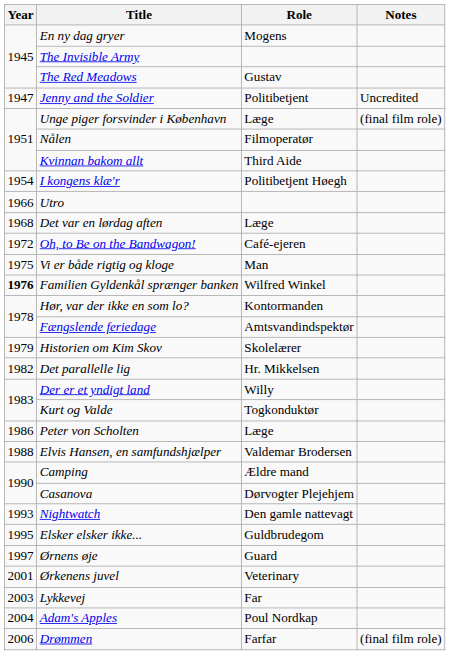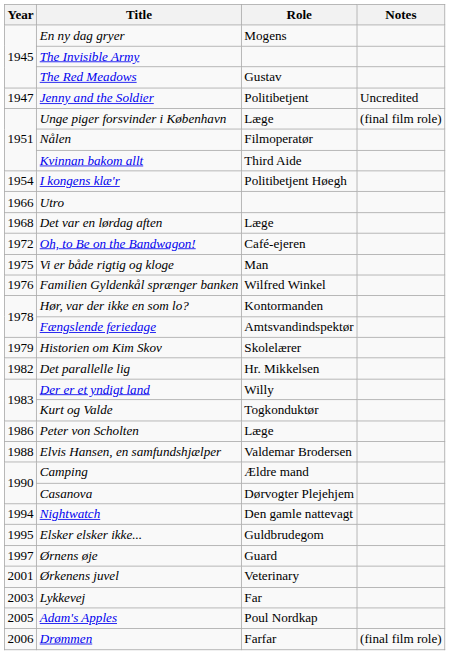 <table class="wikitable sortable">
 <tr>
 <th>Year</th>
 <th>Title</th>
 <th>Role</th>
 <th class="unsortable">Notes</th>
 </tr>
 <tr>
 <td rowspan=3>1945</td>
 <td><em>En ny dag gryer</em></td>
 <td>Mogens</td>
 <td></td>
 </tr>
 <tr>
 <td><em><a href='#'>The Invisible Army</a></em></td>
 <td></td>
 <td></td>
 </tr>
 <tr>
 <td><em><a href='#'>The Red Meadows</a></em></td>
 <td>Gustav</td>
 <td></td>
 </tr>
 <tr>
 <td>1947</td>
 <td><em><a href='#'>Jenny and the Soldier</a></em></td>
 <td>Politibetjent</td>
 <td>Uncredited</td>
 </tr>
 <tr>
 <td rowspan=3>1951</td>
 <td><em>Unge piger forsvinder i København</em></td>
 <td>Læge</td>
 <td>(final film role)</td>
 </tr>
 <tr>
 <td><em>Nålen</em></td>
 <td>Filmoperatør</td>
 <td></td>
 </tr>
 <tr>
 <td><em><a href='#'>Kvinnan bakom allt</a></em></td>
 <td>Third Aide</td>
 <td></td>
 </tr>
 <tr>
 <td>1954</td>
 <td><em><a href='#'>I kongens klæ'r</a></em></td>
 <td>Politibetjent Høegh</td>
 <td></td>
 </tr>
 <tr>
 <td>1966</td>
 <td><em>Utro</em></td>
 <td></td>
 <td></td>
 </tr>
 <tr>
 <td>1968</td>
 <td><em>Det var en lørdag aften</em></td>
 <td>Læge</td>
 <td></td>
 </tr>
 <tr>
 <td>1972</td>
 <td><em><a href='#'>Oh, to Be on the Bandwagon!</a></em></td>
 <td>Café-ejeren</td>
 <td></td>
 </tr>
 <tr>
 <td>1975</td>
 <td><em>Vi er både rigtig og kloge</em></td>
 <td>Man</td>
 <td></td>
 </tr>
 <tr>
-<td><strong>1976</strong></td>
+<td>1976</td>
 <td><em>Familien Gyldenkål sprænger banken</em></td>
 <td>Wilfred Winkel</td>
 <td></td>
 </tr>
 <tr>
 <td rowspan=2>1978</td>
 <td><em>Hør, var der ikke en som lo?</em></td>
 <td>Kontormanden</td>
 <td></td>
 </tr>
 <tr>
 <td><em><a href='#'>Fængslende feriedage</a></em></td>
 <td>Amtsvandindspektør</td>
 <td></td>
 </tr>
 <tr>
 <td>1979</td>
 <td><em>Historien om Kim Skov</em></td>
 <td>Skolelærer</td>
 <td></td>
 </tr>
 <tr>
 <td>1982</td>
 <td><em>Det parallelle lig</em></td>
 <td>Hr. Mikkelsen</td>
 <td></td>
 </tr>
 <tr>
 <td rowspan=2>1983</td>
 <td><em><a href='#'>Der er et yndigt land</a></em></td>
 <td>Willy</td>
 <td></td>
 </tr>
 <tr>
 <td><em>Kurt og Valde</em></td>
 <td>Togkonduktør</td>
 <td></td>
 </tr>
 <tr>
 <td>1986</td>
 <td><em>Peter von Scholten</em></td>
 <td>Læge</td>
 <td></td>
 </tr>
 <tr>
 <td>1988</td>
 <td><em>Elvis Hansen, en samfundshjælper</em></td>
 <td>Valdemar Brodersen</td>
 <td></td>
 </tr>
 <tr>
 <td rowspan=2>1990</td>
 <td><em>Camping</em></td>
 <td>Ældre mand</td>
 <td></td>
 </tr>
 <tr>
 <td><em>Casanova</em></td>
 <td>Dørvogter Plejehjem</td>
 <td></td>
 </tr>
 <tr>
-<td>1993</td>
+<td>1994</td>
 <td><em><a href='#'>Nightwatch</a></em></td>
 <td>Den gamle nattevagt</td>
 <td></td>
 </tr>
 <tr>
 <td>1995</td>
 <td><em>Elsker elsker ikke...</em></td>
 <td>Guldbrudegom</td>
 <td></td>
 </tr>
 <tr>
 <td>1997</td>
 <td><em>Ørnens øje</em></td>
 <td>Guard</td>
 <td></td>
 </tr>
 <tr>
 <td>2001</td>
 <td><em>Ørkenens juvel</em></td>
 <td>Veterinary</td>
 <td></td>
 </tr>
 <tr>
 <td>2003</td>
 <td><em>Lykkevej</em></td>
 <td>Far</td>
 <td></td>
 </tr>
 <tr>
-<td>2004</td>
+<td>2005</td>
 <td><em><a href='#'>Adam's Apples</a></em></td>
 <td>Poul Nordkap</td>
 <td></td>
 </tr>
 <tr>
 <td>2006</td>
 <td><em><a href='#'>Drømmen</a></em></td>
 <td>Farfar</td>
 <td>(final film role)</td>
 </tr>
 </table>
